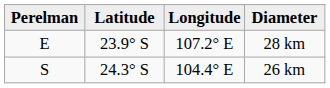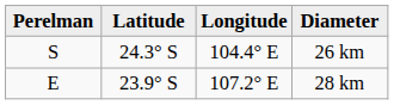 <table class="wikitable">
 <tr>
 <th width="25%" style="background:#eeeeee;">Perelman</th>
 <th width="25%" style="background:#eeeeee;">Latitude</th>
 <th width="25%" style="background:#eeeeee;">Longitude</th>
 <th width="25%" style="background:#eeeeee;">Diameter</th>
 </tr>
 <tr>
+<td align="center">S</td>
+<td align="center">24.3° S</td>
+<td align="center">104.4° E</td>
+<td align="center">26 km</td>
+</tr>
+<tr>
 <td align="center">E</td>
 <td align="center">23.9° S</td>
 <td align="center">107.2° E</td>
 <td align="center">28 km</td>
 </tr>
-<tr>
-<td align="center">S</td>
-<td align="center">24.3° S</td>
-<td align="center">104.4° E</td>
-<td align="center">26 km</td>
-</tr>
 </table>
